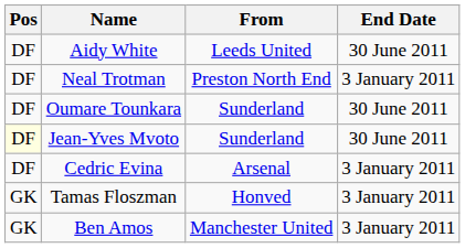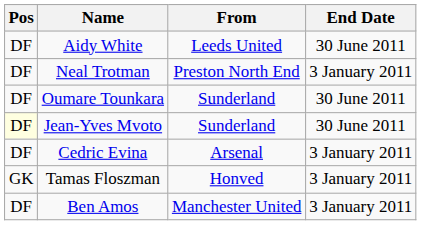 <table class="wikitable" style="text-align:center;">
 <tr>
 <th>Pos</th>
 <th>Name</th>
 <th>From</th>
 <th>End Date</th>
 </tr>
 <tr>
 <td>DF</td>
 <td><a href='#'>Aidy White</a></td>
 <td><a href='#'>Leeds United</a></td>
 <td>30 June 2011</td>
 </tr>
 <tr>
 <td>DF</td>
 <td><a href='#'>Neal Trotman</a></td>
 <td><a href='#'>Preston North End</a></td>
 <td>3 January 2011</td>
 </tr>
 <tr>
 <td>DF</td>
 <td><a href='#'>Oumare Tounkara</a></td>
 <td><a href='#'>Sunderland</a></td>
 <td>30 June 2011</td>
 </tr>
 <tr>
 <td style="background: lightyellow;">DF</td>
 <td><a href='#'>Jean-Yves Mvoto</a></td>
 <td><a href='#'>Sunderland</a></td>
 <td>30 June 2011</td>
 </tr>
 <tr>
 <td>DF</td>
 <td><a href='#'>Cedric Evina</a></td>
 <td><a href='#'>Arsenal</a></td>
 <td>3 January 2011</td>
 </tr>
 <tr>
 <td>GK</td>
 <td>Tamas Floszman</td>
 <td><a href='#'>Honved</a></td>
 <td>3 January 2011</td>
 </tr>
 <tr>
-<td>GK</td>
+<td>DF</td>
 <td><a href='#'>Ben Amos</a></td>
 <td><a href='#'>Manchester United</a></td>
 <td>3 January 2011</td>
 </tr>
 </table>
